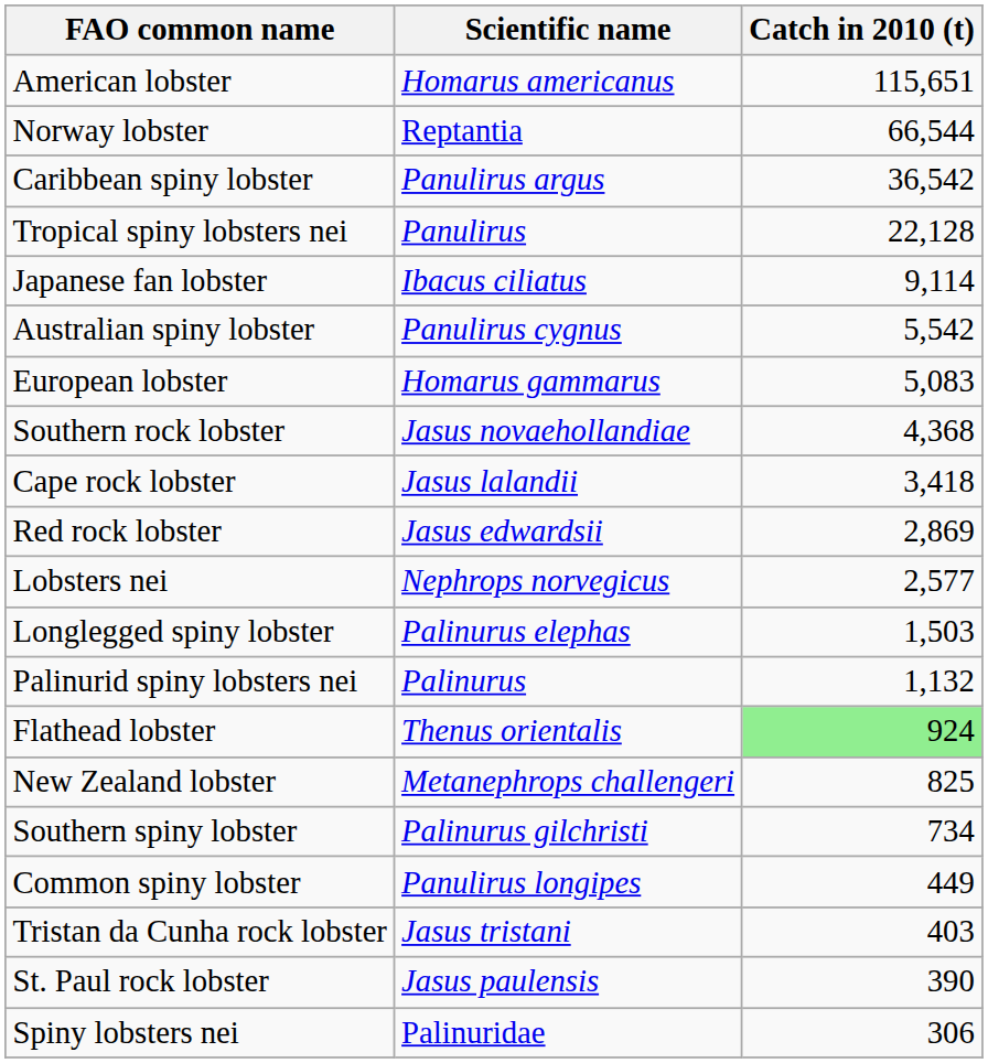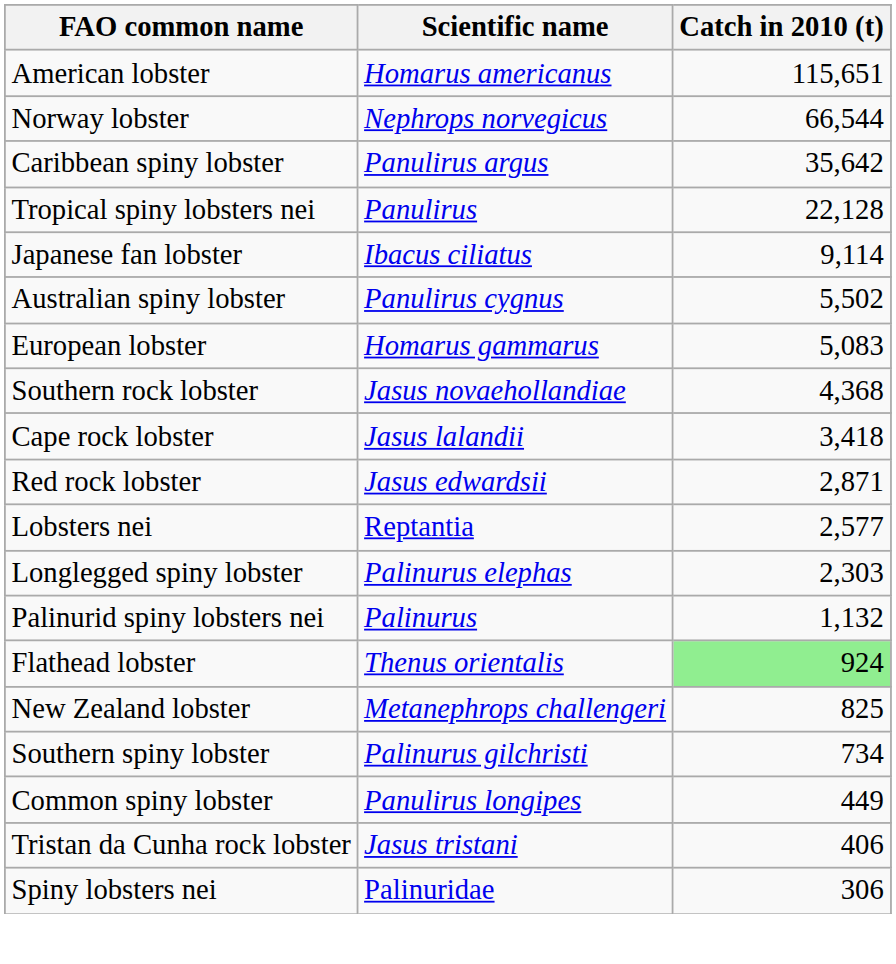 <table class="wikitable sortable">
 <tr>
 <th>FAO common name</th>
 <th>Scientific name</th>
 <th>Catch in 2010 (t) </th>
 </tr>
 <tr>
 <td>American lobster</td>
 <td><em><a href='#'>Homarus americanus</a></em></td>
 <td align="right">115,651</td>
 </tr>
 <tr>
 <td>Norway lobster</td>
-<td><a href='#'>Reptantia</a></td>
+<td><em><a href='#'>Nephrops norvegicus</a></em></td>
 <td align="right">66,544</td>
 </tr>
 <tr>
 <td>Caribbean spiny lobster</td>
 <td><em><a href='#'>Panulirus argus</a></em></td>
-<td align="right">36,542</td>
+<td align="right">35,642</td>
 </tr>
 <tr>
 <td>Tropical spiny lobsters nei</td>
 <td><em><a href='#'>Panulirus</a></em></td>
 <td align="right">22,128</td>
 </tr>
 <tr>
 <td>Japanese fan lobster</td>
 <td><em><a href='#'>Ibacus ciliatus</a></em></td>
 <td align="right">9,114</td>
 </tr>
 <tr>
 <td>Australian spiny lobster</td>
 <td><em><a href='#'>Panulirus cygnus</a></em></td>
-<td align="right">5,542</td>
+<td align="right">5,502</td>
 </tr>
 <tr>
 <td>European lobster</td>
 <td><em><a href='#'>Homarus gammarus</a></em></td>
 <td align="right">5,083</td>
 </tr>
 <tr>
 <td>Southern rock lobster</td>
 <td><em><a href='#'>Jasus novaehollandiae</a></em></td>
 <td align="right">4,368</td>
 </tr>
 <tr>
 <td>Cape rock lobster</td>
 <td><em><a href='#'>Jasus lalandii</a></em></td>
 <td align="right">3,418</td>
 </tr>
 <tr>
 <td>Red rock lobster</td>
 <td><em><a href='#'>Jasus edwardsii</a></em></td>
-<td align="right">2,869</td>
+<td align="right">2,871</td>
 </tr>
 <tr>
 <td>Lobsters nei</td>
-<td><em><a href='#'>Nephrops norvegicus</a></em></td>
+<td><a href='#'>Reptantia</a></td>
 <td align="right">2,577</td>
 </tr>
 <tr>
 <td>Longlegged spiny lobster</td>
 <td><em><a href='#'>Palinurus elephas</a></em></td>
-<td align="right">1,503</td>
+<td align="right">2,303</td>
 </tr>
 <tr>
 <td>Palinurid spiny lobsters nei</td>
 <td><em><a href='#'>Palinurus</a></em></td>
 <td align="right">1,132</td>
 </tr>
 <tr>
 <td>Flathead lobster</td>
 <td><em><a href='#'>Thenus orientalis</a></em></td>
 <td align="right" style="background: lightgreen;">924</td>
 </tr>
 <tr>
 <td>New Zealand lobster</td>
 <td><em><a href='#'>Metanephrops challengeri</a></em></td>
 <td align="right">825</td>
 </tr>
 <tr>
 <td>Southern spiny lobster</td>
 <td><em><a href='#'>Palinurus gilchristi</a></em></td>
 <td align="right">734</td>
 </tr>
 <tr>
 <td>Common spiny lobster</td>
 <td><em><a href='#'>Panulirus longipes</a></em></td>
 <td align="right">449</td>
 </tr>
 <tr>
 <td>Tristan da Cunha rock lobster</td>
 <td><em><a href='#'>Jasus tristani</a></em></td>
-<td align="right">403</td>
-</tr>
-<tr>
-<td>St. Paul rock lobster</td>
-<td><em><a href='#'>Jasus paulensis</a></em></td>
-<td align="right">390</td>
+<td align="right">406</td>
 </tr>
 <tr>
 <td>Spiny lobsters nei</td>
 <td><a href='#'>Palinuridae</a></td>
 <td align="right">306</td>
 </tr>
 </table>
